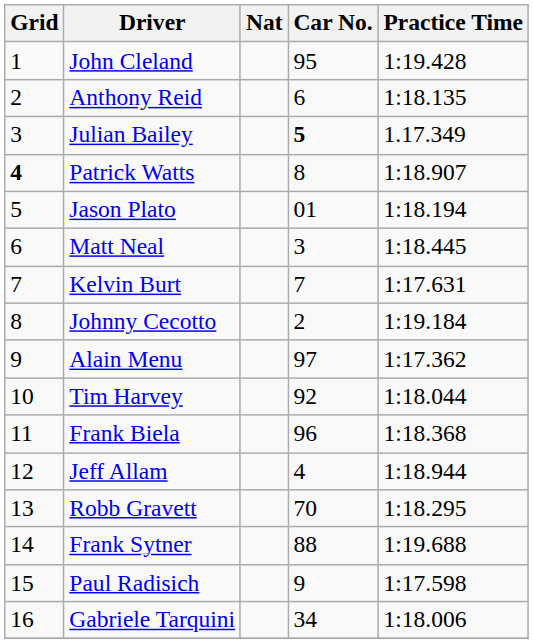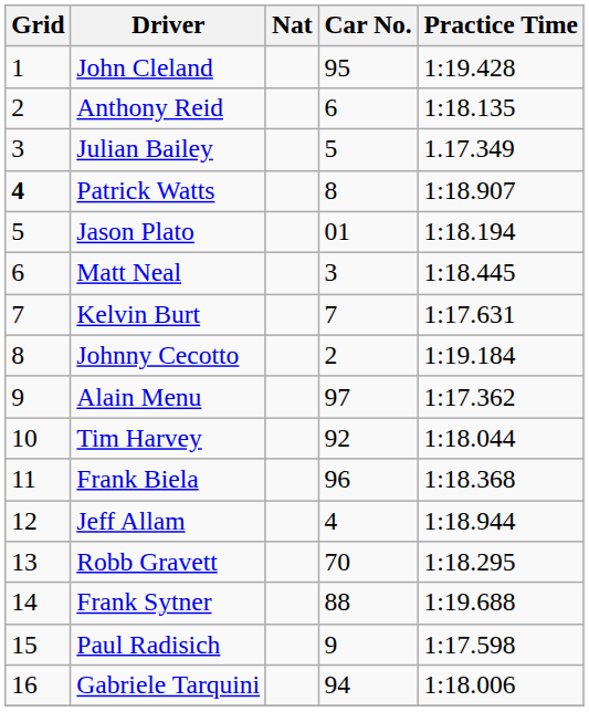 <table class="wikitable" style="font-size: 100%;">
 <tr>
 <th>Grid</th>
 <th>Driver</th>
 <th>Nat</th>
 <th>Car No.</th>
 <th>Practice Time</th>
 </tr>
 <tr>
 <td>1</td>
 <td><a href='#'>John Cleland</a></td>
 <td></td>
 <td>95</td>
 <td>1:19.428</td>
 </tr>
 <tr>
 <td>2</td>
 <td><a href='#'>Anthony Reid</a></td>
 <td></td>
 <td>6</td>
 <td>1:18.135</td>
 </tr>
 <tr>
 <td>3</td>
 <td><a href='#'>Julian Bailey</a></td>
 <td></td>
-<td><strong>5</strong></td>
+<td>5</td>
 <td>1.17.349</td>
 </tr>
 <tr>
 <td><strong>4</strong></td>
 <td><a href='#'>Patrick Watts</a></td>
 <td></td>
 <td>8</td>
 <td>1:18.907</td>
 </tr>
 <tr>
 <td>5</td>
 <td><a href='#'>Jason Plato</a></td>
 <td></td>
 <td>01</td>
 <td>1:18.194</td>
 </tr>
 <tr>
 <td>6</td>
 <td><a href='#'>Matt Neal</a></td>
 <td></td>
 <td>3</td>
 <td>1:18.445</td>
 </tr>
 <tr>
 <td>7</td>
 <td><a href='#'>Kelvin Burt</a></td>
 <td></td>
 <td>7</td>
 <td>1:17.631</td>
 </tr>
 <tr>
 <td>8</td>
 <td><a href='#'>Johnny Cecotto</a></td>
 <td></td>
 <td>2</td>
 <td>1:19.184</td>
 </tr>
 <tr>
 <td>9</td>
 <td><a href='#'>Alain Menu</a></td>
 <td></td>
 <td>97</td>
 <td>1:17.362</td>
 </tr>
 <tr>
 <td>10</td>
 <td><a href='#'>Tim Harvey</a></td>
 <td></td>
 <td>92</td>
 <td>1:18.044</td>
 </tr>
 <tr>
 <td>11</td>
 <td><a href='#'>Frank Biela</a></td>
 <td></td>
 <td>96</td>
 <td>1:18.368</td>
 </tr>
 <tr>
 <td>12</td>
 <td><a href='#'>Jeff Allam</a></td>
 <td></td>
 <td>4</td>
 <td>1:18.944</td>
 </tr>
 <tr>
 <td>13</td>
 <td><a href='#'>Robb Gravett</a></td>
 <td></td>
 <td>70</td>
 <td>1:18.295</td>
 </tr>
 <tr>
 <td>14</td>
 <td><a href='#'>Frank Sytner</a></td>
 <td></td>
 <td>88</td>
 <td>1:19.688</td>
 </tr>
 <tr>
 <td>15</td>
 <td><a href='#'>Paul Radisich</a></td>
 <td></td>
 <td>9</td>
 <td>1:17.598</td>
 </tr>
 <tr>
 <td>16</td>
 <td><a href='#'>Gabriele Tarquini</a></td>
 <td></td>
-<td>34</td>
+<td>94</td>
 <td>1:18.006</td>
 </tr>
 <tr>
 </tr>
 </table>
